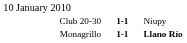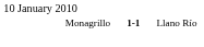 <table width=100% cellspacing=1>
 <tr>
 <th width=25%></th>
 <th width=10%></th>
 <th></th>
 </tr>
 <tr>
 <td>10 January 2010</td>
 </tr>
 <tr style=font-size:90%>
-<td align=right>Club 20-30</td>
-<td align=center><strong>1-1</strong></td>
-<td>Niupy</td>
-</tr>
-<tr style=font-size:90%>
 <td align=right>Monagrillo</td>
 <td align=center><strong>1-1</strong></td>
-<td><strong>Llano Río</strong></td>
+<td>Llano Río</td>
 </tr>
 </table>
